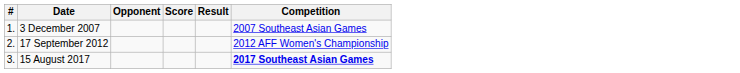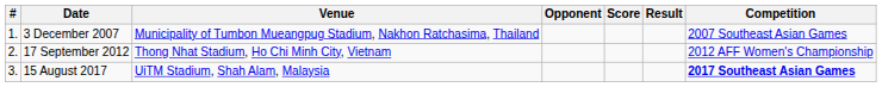 <table class="wikitable">
 <tr>
 <th>#</th>
 <th>Date</th>
+<th>Venue</th>
 <th>Opponent</th>
 <th>Score</th>
 <th>Result</th>
 <th>Competition</th>
 </tr>
 <tr>
 <td>1.</td>
 <td>3 December 2007</td>
+<td><a href='#'>Municipality of Tumbon Mueangpug Stadium</a>, <a href='#'>Nakhon Ratchasima</a>, <a href='#'>Thailand</a></td>
 <td></td>
 <td></td>
 <td></td>
 <td><a href='#'>2007 Southeast Asian Games</a></td>
 </tr>
 <tr>
 <td>2.</td>
 <td>17 September 2012</td>
+<td><a href='#'>Thong Nhat Stadium</a>, <a href='#'>Ho Chi Minh City</a>, <a href='#'>Vietnam</a></td>
 <td></td>
 <td></td>
 <td></td>
 <td><a href='#'>2012 AFF Women's Championship</a></td>
 </tr>
 <tr>
 <td>3.</td>
 <td>15 August 2017</td>
+<td><a href='#'>UiTM Stadium</a>, <a href='#'>Shah Alam</a>, <a href='#'>Malaysia</a></td>
 <td></td>
 <td></td>
 <td></td>
 <td><strong><a href='#'>2017 Southeast Asian Games</a></strong></td>
 </tr>
 </table>
